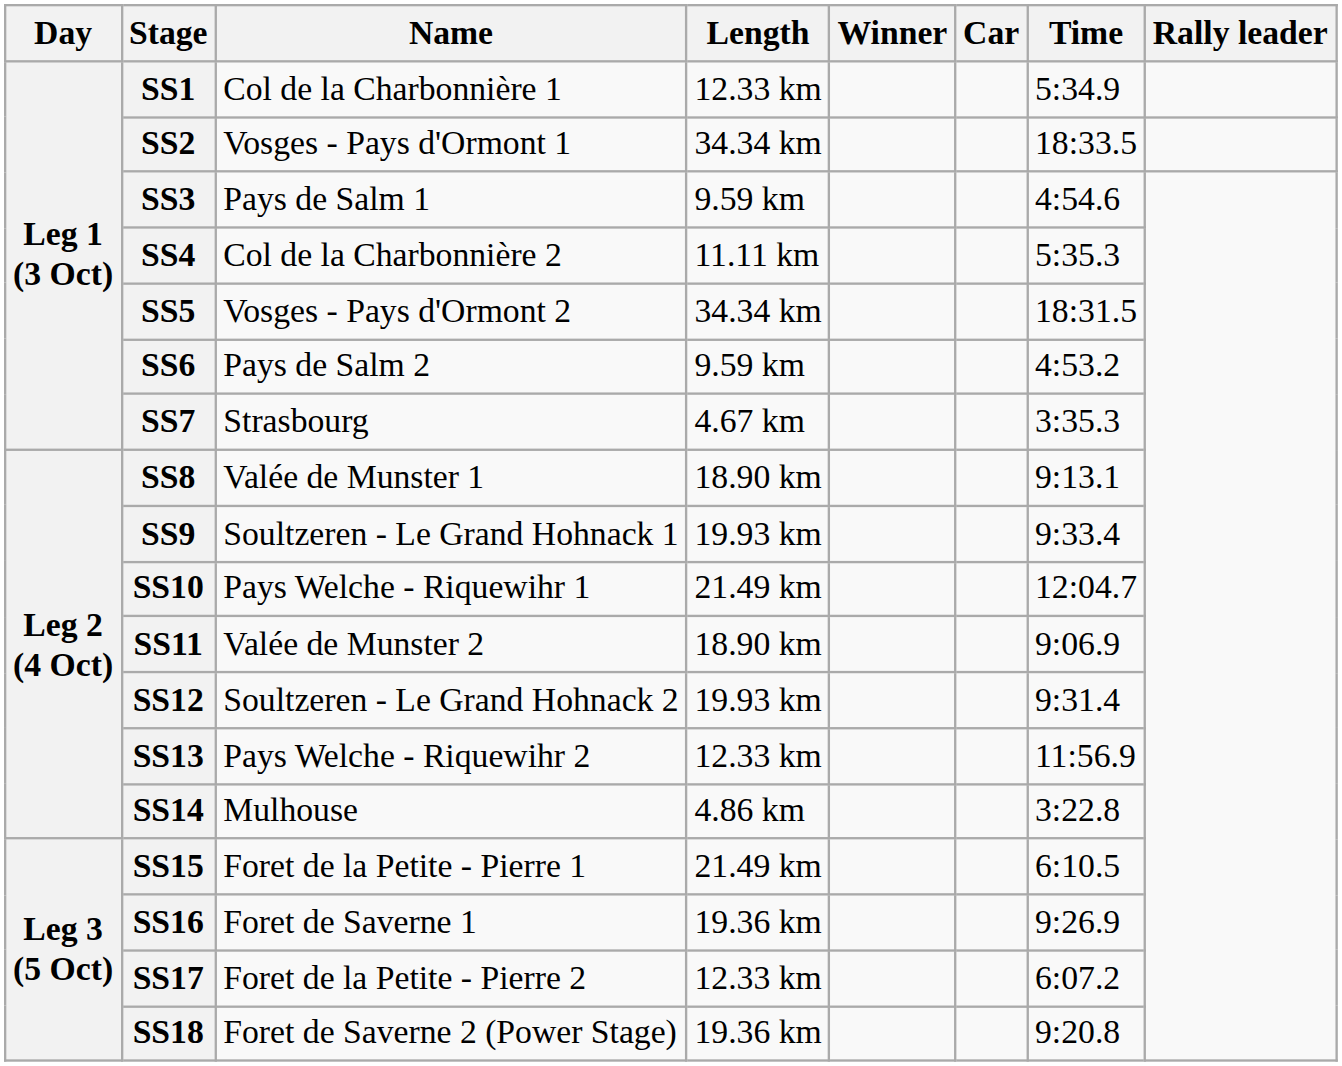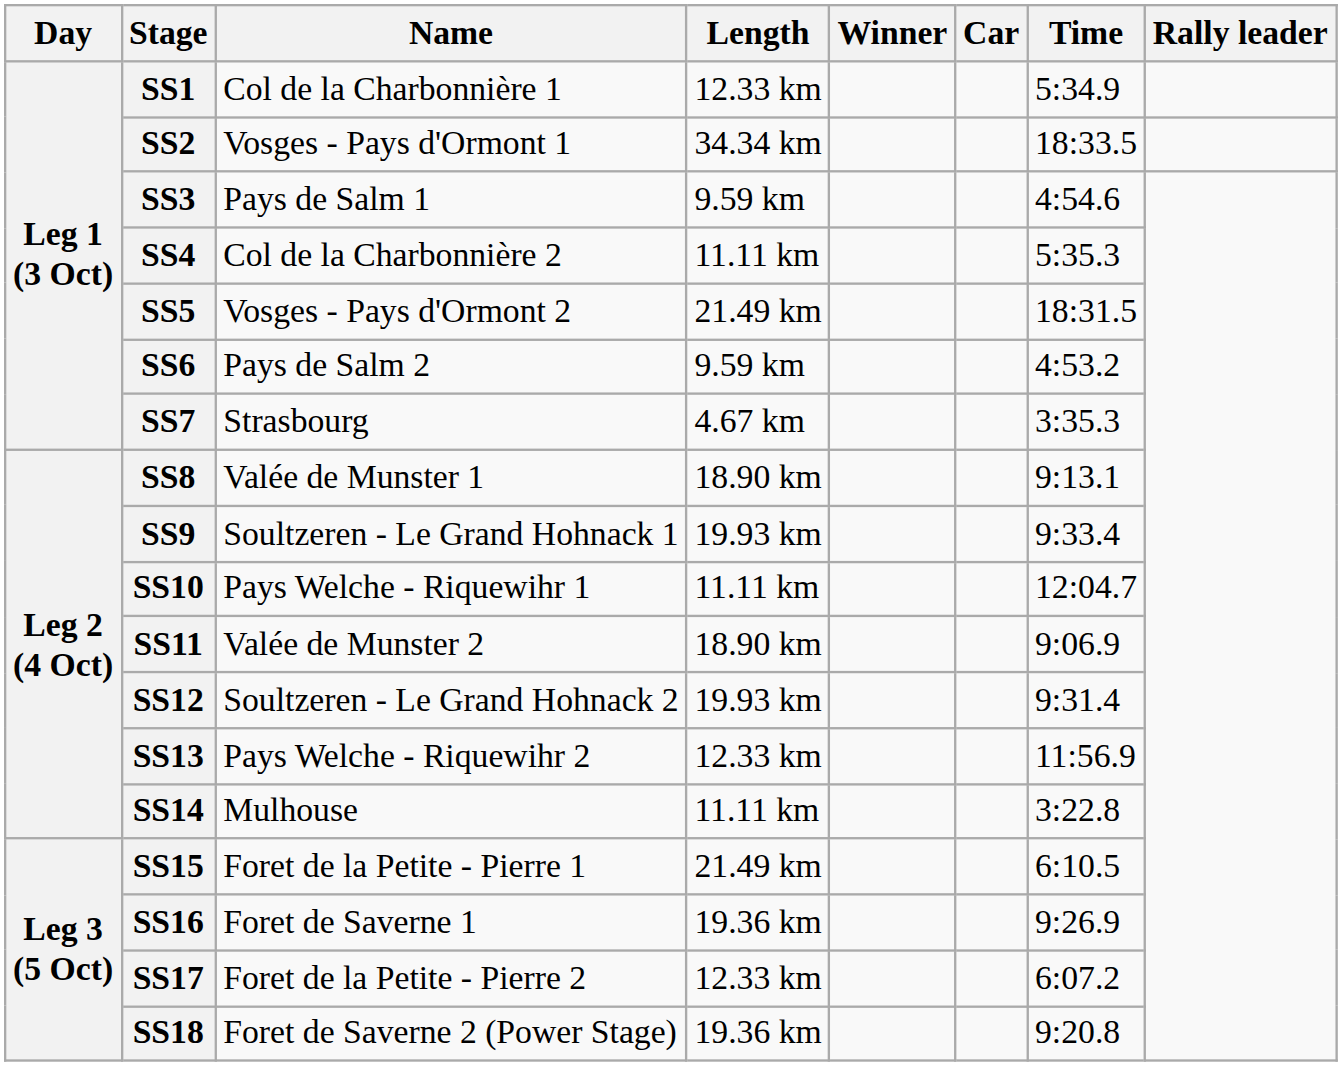 <table class="wikitable" style="text-align: left; font-size: 90%; max-width: 950px;">
 <tr>
 <th>Day</th>
 <th>Stage</th>
 <th>Name</th>
 <th>Length</th>
 <th>Winner</th>
 <th>Car</th>
 <th>Time</th>
 <th>Rally leader</th>
 </tr>
 <tr>
 <th rowspan=7>Leg 1<br>(3 Oct)</th>
 <th>SS1</th>
 <td>Col de la Charbonnière 1</td>
 <td>12.33 km</td>
 <td></td>
 <td></td>
 <td>5:34.9</td>
 <td></td>
 </tr>
 <tr>
 <th>SS2</th>
 <td>Vosges - Pays d'Ormont 1</td>
 <td>34.34 km</td>
 <td></td>
 <td></td>
 <td>18:33.5</td>
 <td></td>
 </tr>
 <tr>
 <th>SS3</th>
 <td>Pays de Salm 1</td>
 <td>9.59 km</td>
 <td></td>
 <td></td>
 <td>4:54.6</td>
 <td rowspan=18></td>
 </tr>
 <tr>
 <th>SS4</th>
 <td>Col de la Charbonnière 2</td>
 <td>11.11 km</td>
 <td></td>
 <td></td>
 <td>5:35.3</td>
 </tr>
 <tr>
 <th>SS5</th>
 <td>Vosges - Pays d'Ormont 2</td>
-<td>34.34 km</td>
+<td>21.49 km</td>
 <td></td>
 <td></td>
 <td>18:31.5</td>
 </tr>
 <tr>
 <th>SS6</th>
 <td>Pays de Salm 2</td>
 <td>9.59 km</td>
 <td></td>
 <td></td>
 <td>4:53.2</td>
 </tr>
 <tr>
 <th>SS7</th>
 <td>Strasbourg</td>
 <td>4.67 km</td>
 <td><br></td>
 <td><br></td>
 <td>3:35.3</td>
 </tr>
 <tr>
 <th rowspan=7>Leg 2<br>(4 Oct)</th>
 <th>SS8</th>
 <td>Valée de Munster 1</td>
 <td>18.90 km</td>
 <td></td>
 <td></td>
 <td>9:13.1</td>
 </tr>
 <tr>
 <th>SS9</th>
 <td>Soultzeren - Le Grand Hohnack 1</td>
 <td>19.93 km</td>
 <td></td>
 <td></td>
 <td>9:33.4</td>
 </tr>
 <tr>
 <th>SS10</th>
 <td>Pays Welche - Riquewihr 1</td>
-<td>21.49 km</td>
+<td>11.11 km</td>
 <td></td>
 <td></td>
 <td>12:04.7</td>
 </tr>
 <tr>
 <th>SS11</th>
 <td>Valée de Munster 2</td>
 <td>18.90 km</td>
 <td></td>
 <td></td>
 <td>9:06.9</td>
 </tr>
 <tr>
 <th>SS12</th>
 <td>Soultzeren - Le Grand Hohnack 2</td>
 <td>19.93 km</td>
 <td></td>
 <td></td>
 <td>9:31.4</td>
 </tr>
 <tr>
 <th>SS13</th>
 <td>Pays Welche - Riquewihr 2</td>
 <td>12.33 km</td>
 <td></td>
 <td></td>
 <td>11:56.9</td>
 </tr>
 <tr>
 <th>SS14</th>
 <td>Mulhouse</td>
-<td>4.86 km</td>
+<td>11.11 km</td>
 <td></td>
 <td></td>
 <td>3:22.8</td>
 </tr>
 <tr>
 <th rowspan=4>Leg 3<br>(5 Oct)</th>
 <th>SS15</th>
 <td>Foret de la Petite - Pierre 1</td>
 <td>21.49 km</td>
 <td></td>
 <td></td>
 <td>6:10.5</td>
 </tr>
 <tr>
 <th>SS16</th>
 <td>Foret de Saverne 1</td>
 <td>19.36 km</td>
 <td></td>
 <td></td>
 <td>9:26.9</td>
 </tr>
 <tr>
 <th>SS17</th>
 <td>Foret de la Petite - Pierre 2</td>
 <td>12.33 km</td>
 <td></td>
 <td></td>
 <td>6:07.2</td>
 </tr>
 <tr>
 <th>SS18</th>
 <td>Foret de Saverne 2 (Power Stage)</td>
 <td>19.36 km</td>
 <td></td>
 <td></td>
 <td>9:20.8</td>
 </tr>
 </table>
